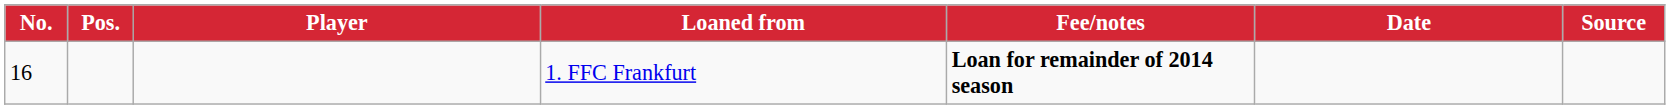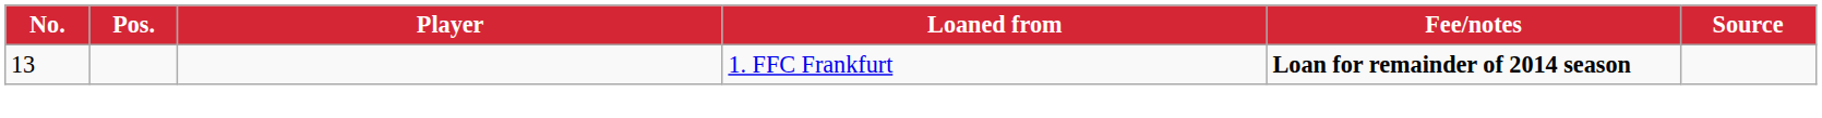 <table class="wikitable sortable" style="width:90%; text-align:center; font-size:95%; text-align:left;">
 <tr>
 <th style="color:white; background:#D52635; width:25px;">No.</th>
 <th style="color:white; background:#D52635; width:25px;">Pos.</th>
 <th style="color:white; background:#D52635; width:200px;">Player</th>
 <th style="color:white; background:#D52635; width:200px;">Loaned from</th>
 <th style="color:white; background:#D52635; width:150px;">Fee/notes</th>
-<th style="color:white; background:#D52635; width:150px;">Date</th>
 <th style="color:white; background:#D52635; width:25px;">Source</th>
 </tr>
 <tr>
-<td>16</td>
+<td>13</td>
 <td align=center></td>
 <td></td>
 <td> <a href='#'>1. FFC Frankfurt</a></td>
 <td><strong>Loan for remainder of 2014 season</strong></td>
 <td></td>
-<td></td>
 </tr>
 </table>
